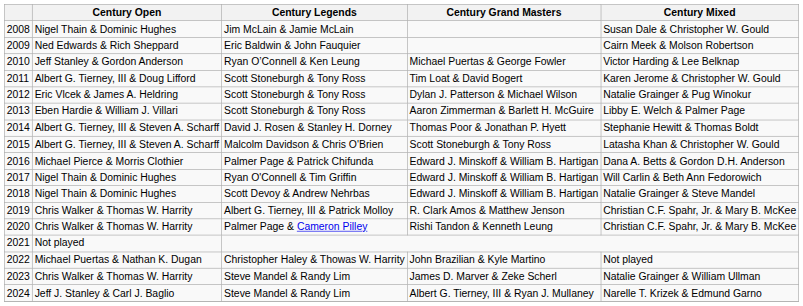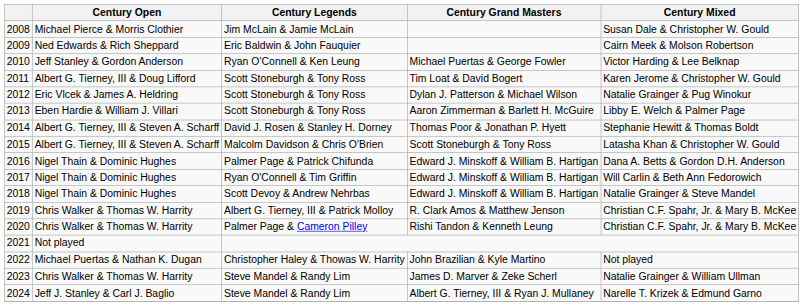 <table class="wikitable">
 <tr>
 <th></th>
 <th>Century Open</th>
 <th>Century Legends</th>
 <th>Century Grand Masters</th>
 <th>Century Mixed</th>
 </tr>
 <tr>
 <td>2008</td>
-<td>Nigel Thain & Dominic Hughes</td>
+<td>Michael Pierce & Morris Clothier</td>
 <td>Jim McLain & Jamie McLain</td>
 <td></td>
 <td>Susan Dale & Christopher W. Gould</td>
 </tr>
 <tr>
 <td>2009</td>
 <td>Ned Edwards & Rich Sheppard</td>
 <td>Eric Baldwin & John Fauquier</td>
 <td></td>
 <td>Cairn Meek & Molson Robertson</td>
 </tr>
 <tr>
 <td>2010</td>
 <td>Jeff Stanley & Gordon Anderson</td>
 <td>Ryan O’Connell & Ken Leung</td>
 <td>Michael Puertas & George Fowler</td>
 <td>Victor Harding & Lee Belknap</td>
 </tr>
 <tr>
 <td>2011</td>
 <td>Albert G. Tierney, III & Doug Lifford</td>
 <td>Scott Stoneburgh &  Tony Ross</td>
 <td>Tim Loat  &  David Bogert</td>
 <td>Karen Jerome &  Christopher W. Gould</td>
 </tr>
 <tr>
 <td>2012</td>
 <td>Eric Vlcek & James A. Heldring</td>
 <td>Scott Stoneburgh &  Tony Ross</td>
 <td>Dylan J. Patterson & Michael Wilson</td>
 <td>Natalie Grainger & Pug Winokur</td>
 </tr>
 <tr>
 <td>2013</td>
 <td>Eben Hardie & William J. Villari</td>
 <td>Scott Stoneburgh &  Tony Ross</td>
 <td>Aaron Zimmerman & Barlett H. McGuire</td>
 <td>Libby E. Welch & Palmer Page</td>
 </tr>
 <tr>
 <td>2014</td>
 <td>Albert G. Tierney, III & Steven A. Scharff</td>
 <td>David J. Rosen & Stanley H. Dorney</td>
 <td>Thomas Poor & Jonathan P. Hyett</td>
 <td>Stephanie Hewitt & Thomas Boldt</td>
 </tr>
 <tr>
 <td>2015</td>
 <td>Albert G. Tierney, III & Steven A. Scharff</td>
 <td>Malcolm Davidson & Chris O'Brien</td>
 <td>Scott Stoneburgh &  Tony Ross</td>
 <td>Latasha Khan & Christopher W. Gould</td>
 </tr>
 <tr>
 <td>2016</td>
-<td>Michael Pierce & Morris Clothier</td>
+<td>Nigel Thain & Dominic Hughes</td>
 <td>Palmer Page & Patrick Chifunda</td>
 <td>Edward J. Minskoff & William B. Hartigan</td>
 <td>Dana A. Betts & Gordon D.H. Anderson</td>
 </tr>
 <tr>
 <td>2017</td>
 <td>Nigel Thain & Dominic Hughes</td>
 <td>Ryan O'Connell & Tim Griffin</td>
 <td>Edward J. Minskoff & William B. Hartigan</td>
 <td>Will Carlin & Beth Ann Fedorowich</td>
 </tr>
 <tr>
 <td>2018</td>
 <td>Nigel Thain & Dominic Hughes</td>
 <td>Scott Devoy & Andrew Nehrbas</td>
 <td>Edward J. Minskoff & William B. Hartigan</td>
 <td>Natalie Grainger & Steve Mandel</td>
 </tr>
 <tr>
 <td>2019</td>
 <td>Chris Walker & Thomas W. Harrity</td>
 <td>Albert G. Tierney, III & Patrick Molloy</td>
 <td>R. Clark Amos & Matthew Jenson</td>
 <td>Christian C.F. Spahr, Jr. & Mary B. McKee</td>
 </tr>
 <tr>
 <td>2020</td>
 <td>Chris Walker & Thomas W. Harrity</td>
 <td>Palmer Page & <a href='#'>Cameron Pilley</a></td>
 <td>Rishi Tandon & Kenneth Leung</td>
 <td>Christian C.F. Spahr, Jr. & Mary B. McKee</td>
 </tr>
 <tr>
 <td>2021</td>
 <td>Not played</td>
 </tr>
 <tr>
 <td>2022</td>
 <td>Michael Puertas & Nathan K. Dugan</td>
 <td>Christopher Haley & Thowas W. Harrity</td>
 <td>John Brazilian & Kyle Martino</td>
 <td>Not played</td>
 </tr>
 <tr>
 <td>2023</td>
 <td>Chris Walker & Thomas W. Harrity</td>
 <td>Steve Mandel & Randy Lim</td>
 <td>James D. Marver & Zeke Scherl</td>
 <td>Natalie Grainger & William Ullman</td>
 </tr>
 <tr>
 <td>2024</td>
 <td>Jeff J. Stanley & Carl J. Baglio</td>
 <td>Steve Mandel & Randy Lim</td>
 <td>Albert G. Tierney, III & Ryan J. Mullaney</td>
 <td>Narelle T. Krizek & Edmund Garno</td>
 </tr>
 <tr>
 </tr>
 </table>
